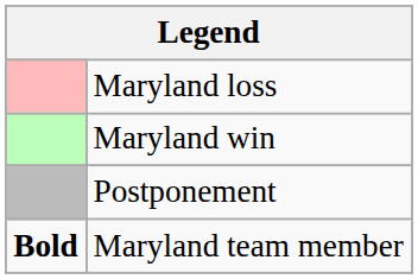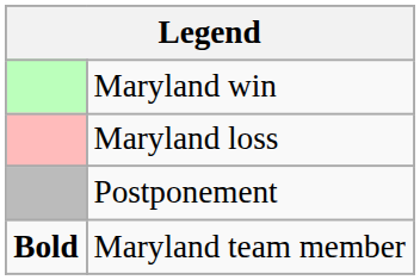 <table class="wikitable" style="font-size:90%">
 <tr>
 <th colspan="2">Legend</th>
 </tr>
 <tr>
+<td bgcolor="#bbffbb"> </td>
+<td>Maryland win</td>
+</tr>
+<tr>
 <td bgcolor="#ffbbbb"> </td>
 <td>Maryland loss</td>
-</tr>
-<tr>
-<td bgcolor="#bbffbb"> </td>
-<td>Maryland win</td>
 </tr>
 <tr>
 <td bgcolor="#bbbbbb"> </td>
 <td>Postponement</td>
 </tr>
 <tr>
 <td><strong>Bold</strong></td>
 <td>Maryland team member</td>
 </tr>
 </table>
